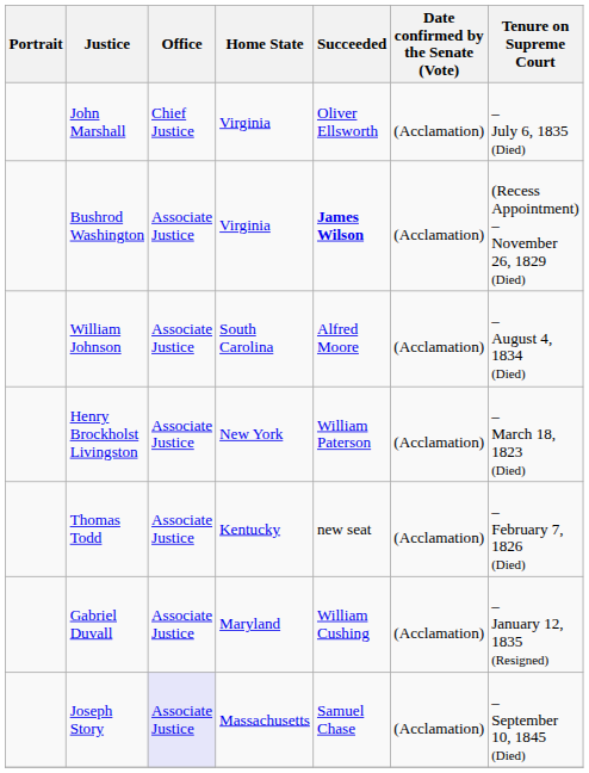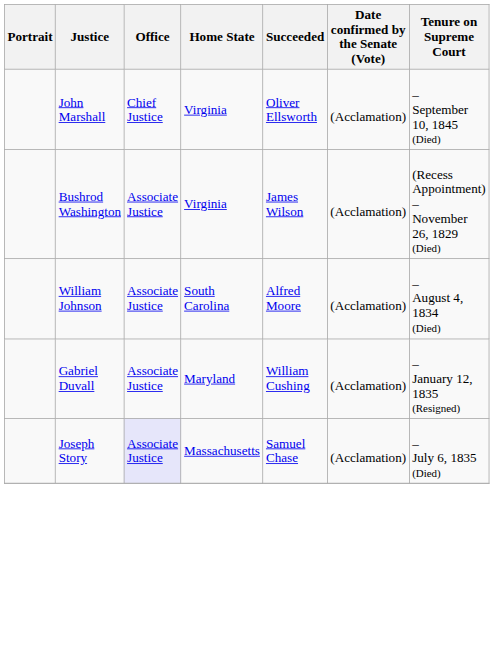 <table class="wikitable sortable">
 <tr>
 <th scope="col" style="width: 10px;">Portrait</th>
 <th scope="col" style="width: 10px;">Justice</th>
 <th scope="col" style="width: 10px;">Office</th>
 <th scope="col" style="width: 10px;">Home State</th>
 <th scope="col" style="width: 10px;">Succeeded</th>
 <th scope="col" style="width: 10px;">Date confirmed by the Senate<br>(Vote)</th>
 <th scope="col" style="width: 10px;">Tenure on Supreme Court</th>
 </tr>
 <tr>
 <td></td>
 <td><a href='#'>John Marshall</a></td>
 <td><a href='#'>Chief Justice</a></td>
 <td><a href='#'>Virginia</a></td>
 <td><a href='#'>Oliver Ellsworth</a></td>
 <td><br>(Acclamation)</td>
-<td><br>–<br>July 6, 1835<br><small>(Died)</small></td>
+<td><br>–<br>September 10, 1845<br><small>(Died)</small></td>
 </tr>
 <tr>
 <td></td>
 <td><a href='#'>Bushrod Washington</a><br></td>
 <td><a href='#'>Associate Justice</a></td>
 <td><a href='#'>Virginia</a></td>
-<td><strong><a href='#'>James Wilson</a></strong></td>
+<td><a href='#'>James Wilson</a></td>
 <td><br>(Acclamation)</td>
 <td><br>(Recess Appointment)<br>–<br>November 26, 1829<br><small>(Died)</small></td>
 </tr>
 <tr>
 <td></td>
 <td><a href='#'>William Johnson</a><br></td>
 <td><a href='#'>Associate Justice</a></td>
 <td><a href='#'>South Carolina</a></td>
 <td><a href='#'>Alfred Moore</a></td>
 <td><br>(Acclamation)</td>
 <td><br>–<br>August 4, 1834<br><small>(Died)</small></td>
-</tr>
-<tr>
-<td></td>
-<td><a href='#'>Henry Brockholst Livingston</a><br></td>
-<td><a href='#'>Associate Justice</a></td>
-<td><a href='#'>New York</a></td>
-<td><a href='#'>William Paterson</a></td>
-<td><br>(Acclamation)</td>
-<td><br>–<br>March 18, 1823<br><small>(Died)</small></td>
-</tr>
-<tr>
-<td></td>
-<td><a href='#'>Thomas Todd</a><br></td>
-<td><a href='#'>Associate Justice</a></td>
-<td><a href='#'>Kentucky</a></td>
-<td>new seat</td>
-<td><br>(Acclamation)</td>
-<td><br>–<br>February 7, 1826<br><small>(Died)</small></td>
 </tr>
 <tr>
 <td></td>
 <td><a href='#'>Gabriel Duvall</a><br></td>
 <td><a href='#'>Associate Justice</a></td>
 <td><a href='#'>Maryland</a></td>
 <td><a href='#'>William Cushing</a></td>
 <td><br>(Acclamation)</td>
 <td><br>–<br>January 12, 1835<br><small>(Resigned)</small></td>
 </tr>
 <tr>
 <td></td>
 <td><a href='#'>Joseph Story</a><br></td>
 <td style="background: lavender;"><a href='#'>Associate Justice</a></td>
 <td><a href='#'>Massachusetts</a></td>
 <td><a href='#'>Samuel Chase</a></td>
 <td><br>(Acclamation)</td>
-<td><br>–<br>September 10, 1845<br><small>(Died)</small></td>
+<td><br>–<br>July 6, 1835<br><small>(Died)</small></td>
 </tr>
 <tr>
 </tr>
 </table>
